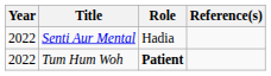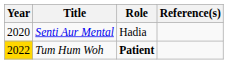 <table class="wikitable sortable plainrowheaders">
 <tr style="text-align:center;">
 <th scope="col">Year</th>
 <th scope="col">Title</th>
 <th scope="col">Role</th>
 <th scope="col">Reference(s)</th>
 </tr>
 <tr>
-<td>2022</td>
+<td>2020</td>
 <td><em><a href='#'>Senti Aur Mental</a></em></td>
 <td>Hadia</td>
 <td></td>
 </tr>
 <tr>
-<td>2022</td>
+<td style="background: gold;">2022</td>
 <td><em>Tum Hum Woh</em></td>
 <td><strong>Patient</strong></td>
 <td></td>
 </tr>
 </table>
